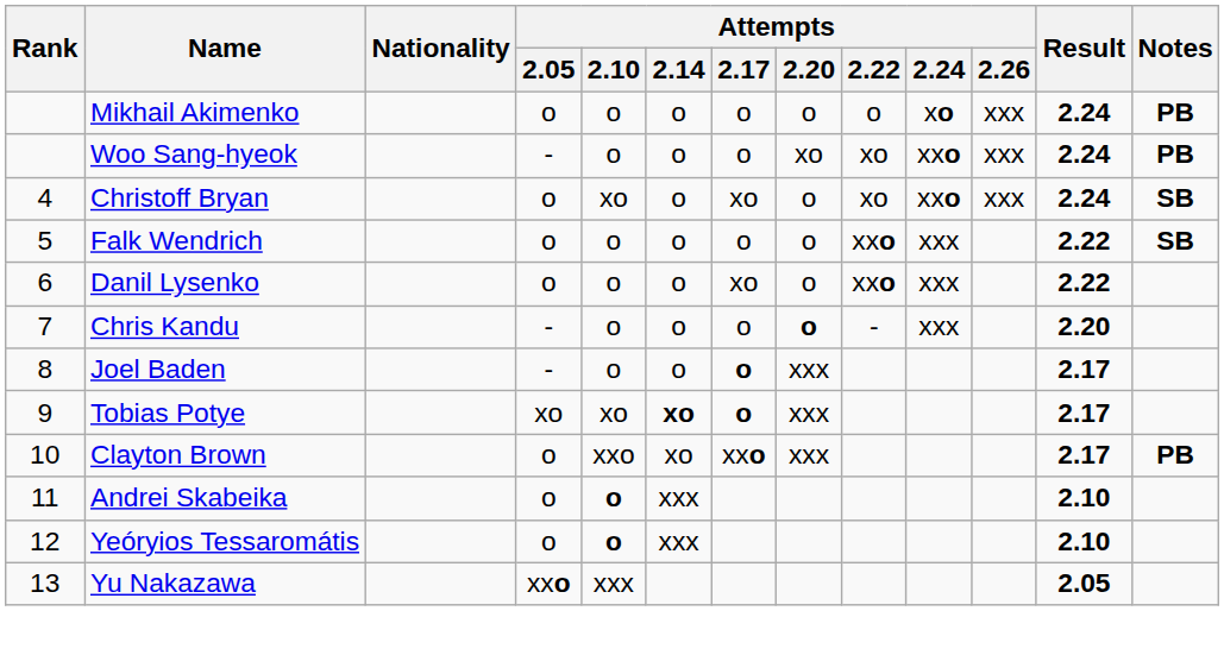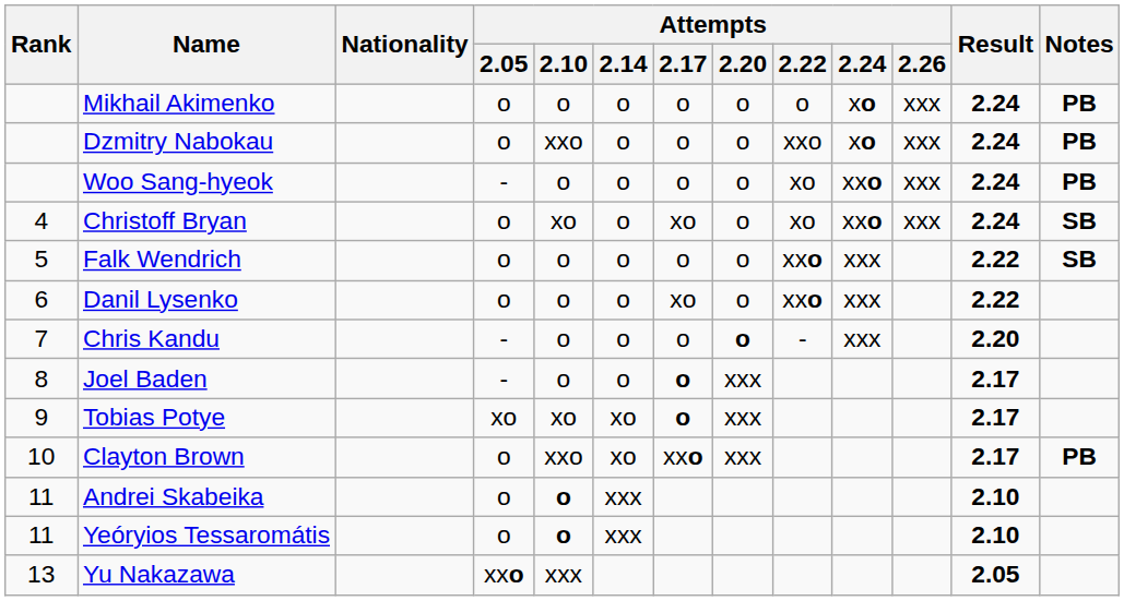 <table class="wikitable sortable" style="text-align:center">
 <tr>
 <th rowspan=2>Rank</th>
 <th rowspan=2>Name</th>
 <th rowspan=2>Nationality</th>
 <th colspan=8>Attempts</th>
 <th rowspan=2>Result</th>
 <th rowspan=2>Notes</th>
 </tr>
 <tr>
 <th>2.05</th>
 <th>2.10</th>
 <th>2.14</th>
 <th>2.17</th>
 <th>2.20</th>
 <th>2.22</th>
 <th>2.24</th>
 <th>2.26</th>
 </tr>
 <tr>
 <td></td>
 <td align=left><a href='#'>Mikhail Akimenko</a></td>
 <td align=left></td>
 <td>o</td>
 <td>o</td>
 <td>o</td>
 <td>o</td>
 <td>o</td>
 <td>o</td>
 <td>x<strong>o</strong></td>
 <td>xxx</td>
 <td><strong>2.24</strong></td>
 <td><strong>PB</strong></td>
 </tr>
 <tr>
 <td></td>
+<td align=left><a href='#'>Dzmitry Nabokau</a></td>
+<td align=left></td>
+<td>o</td>
+<td>xxo</td>
+<td>o</td>
+<td>o</td>
+<td>o</td>
+<td>xxo</td>
+<td>x<strong>o</strong></td>
+<td>xxx</td>
+<td><strong>2.24</strong></td>
+<td><strong>PB</strong></td>
+</tr>
+<tr>
+<td></td>
 <td align=left><a href='#'>Woo Sang-hyeok</a></td>
 <td align=left></td>
 <td>-</td>
 <td>o</td>
 <td>o</td>
 <td>o</td>
-<td>xo</td>
+<td>o</td>
 <td>xo</td>
 <td>xx<strong>o</strong></td>
 <td>xxx</td>
 <td><strong>2.24</strong></td>
 <td><strong>PB</strong></td>
 </tr>
 <tr>
 <td>4</td>
 <td align=left><a href='#'>Christoff Bryan</a></td>
 <td align=left></td>
 <td>o</td>
 <td>xo</td>
 <td>o</td>
 <td>xo</td>
 <td>o</td>
 <td>xo</td>
 <td>xx<strong>o</strong></td>
 <td>xxx</td>
 <td><strong>2.24</strong></td>
 <td><strong>SB</strong></td>
 </tr>
 <tr>
 <td>5</td>
 <td align=left><a href='#'>Falk Wendrich</a></td>
 <td align=left></td>
 <td>o</td>
 <td>o</td>
 <td>o</td>
 <td>o</td>
 <td>o</td>
 <td>xx<strong>o</strong></td>
 <td>xxx</td>
 <td></td>
 <td><strong>2.22</strong></td>
 <td><strong>SB</strong></td>
 </tr>
 <tr>
 <td>6</td>
 <td align=left><a href='#'>Danil Lysenko</a></td>
 <td align=left></td>
 <td>o</td>
 <td>o</td>
 <td>o</td>
 <td>xo</td>
 <td>o</td>
 <td>xx<strong>o</strong></td>
 <td>xxx</td>
 <td></td>
 <td><strong>2.22</strong></td>
 <td></td>
 </tr>
 <tr>
 <td>7</td>
 <td align=left><a href='#'>Chris Kandu</a></td>
 <td align=left></td>
 <td>-</td>
 <td>o</td>
 <td>o</td>
 <td>o</td>
 <td><strong>o</strong></td>
 <td>-</td>
 <td>xxx</td>
 <td></td>
 <td><strong>2.20</strong></td>
 <td></td>
 </tr>
 <tr>
 <td>8</td>
 <td align=left><a href='#'>Joel Baden</a></td>
 <td align=left></td>
 <td>-</td>
 <td>o</td>
 <td>o</td>
 <td><strong>o</strong></td>
 <td>xxx</td>
 <td></td>
 <td></td>
 <td></td>
 <td><strong>2.17</strong></td>
 <td></td>
 </tr>
 <tr>
 <td>9</td>
 <td align=left><a href='#'>Tobias Potye</a></td>
 <td align=left></td>
 <td>xo</td>
 <td>xo</td>
-<td><strong>xo</strong></td>
+<td>xo</td>
 <td><strong>o</strong></td>
 <td>xxx</td>
 <td></td>
 <td></td>
 <td></td>
 <td><strong>2.17</strong></td>
 <td></td>
 </tr>
 <tr>
 <td>10</td>
 <td align=left><a href='#'>Clayton Brown</a></td>
 <td align=left></td>
 <td>o</td>
 <td>xxo</td>
 <td>xo</td>
 <td>xx<strong>o</strong></td>
 <td>xxx</td>
 <td></td>
 <td></td>
 <td></td>
 <td><strong>2.17</strong></td>
 <td><strong>PB</strong></td>
 </tr>
 <tr>
 <td>11</td>
 <td align=left><a href='#'>Andrei Skabeika</a></td>
 <td align=left></td>
 <td>o</td>
 <td><strong>o</strong></td>
 <td>xxx</td>
 <td></td>
 <td></td>
 <td></td>
 <td></td>
 <td></td>
 <td><strong>2.10</strong></td>
 <td></td>
 </tr>
 <tr>
-<td>12</td>
+<td>11</td>
 <td align=left><a href='#'>Yeóryios Tessaromátis</a></td>
 <td align=left></td>
 <td>o</td>
 <td><strong>o</strong></td>
 <td>xxx</td>
 <td></td>
 <td></td>
 <td></td>
 <td></td>
 <td></td>
 <td><strong>2.10</strong></td>
 <td></td>
 </tr>
 <tr>
 <td>13</td>
 <td align=left><a href='#'>Yu Nakazawa</a></td>
 <td align=left></td>
 <td>xx<strong>o</strong></td>
 <td>xxx</td>
 <td></td>
 <td></td>
 <td></td>
 <td></td>
 <td></td>
 <td></td>
 <td><strong>2.05</strong></td>
 <td></td>
 </tr>
 </table>
